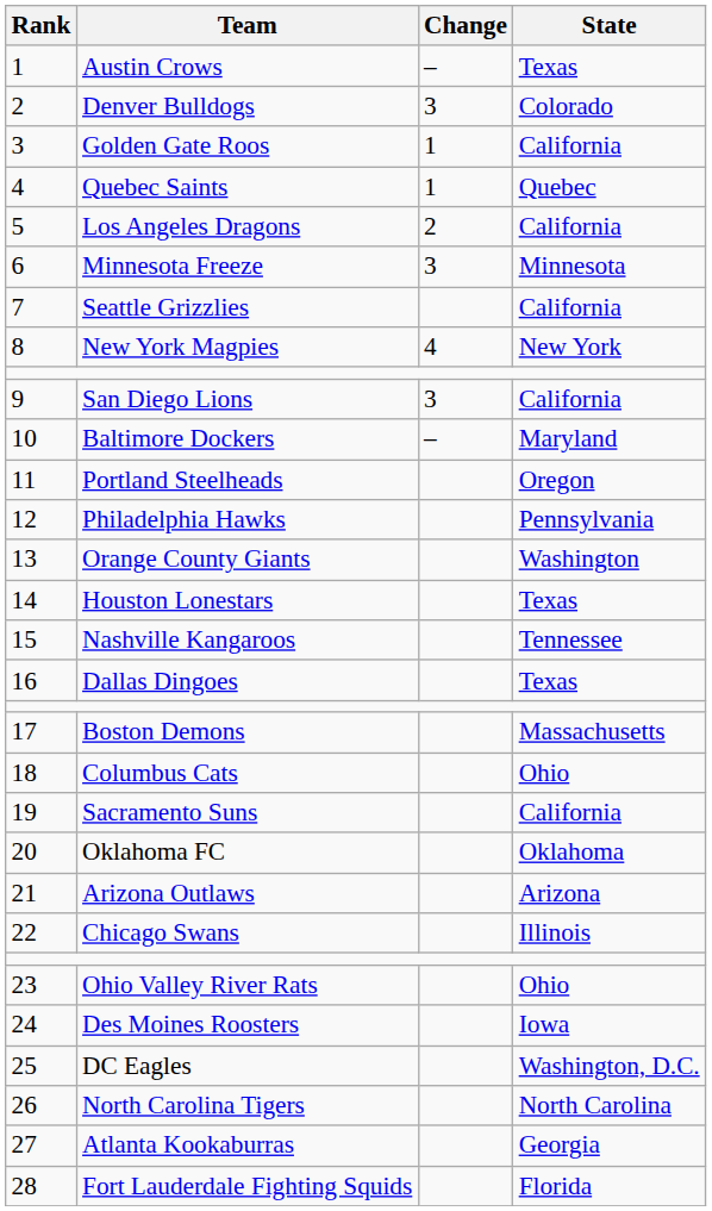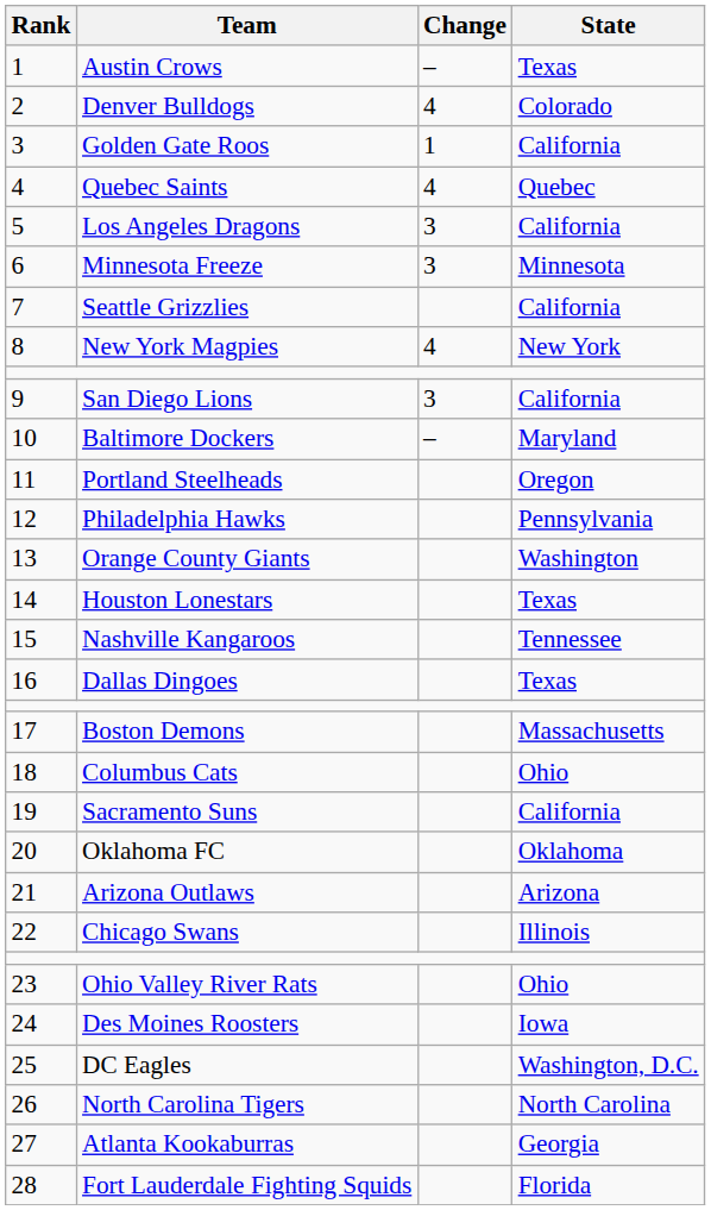 <table class="wikitable">
 <tr>
 <th><strong>Rank</strong></th>
 <th><strong>Team</strong></th>
 <th><strong>Change</strong></th>
 <th>State</th>
 </tr>
 <tr>
 <td>1</td>
 <td><a href='#'>Austin Crows</a></td>
 <td>–</td>
 <td><a href='#'>Texas</a></td>
 </tr>
 <tr>
 <td>2</td>
 <td><a href='#'>Denver Bulldogs</a></td>
-<td> 3</td>
+<td> 4</td>
 <td><a href='#'>Colorado</a></td>
 </tr>
 <tr>
 <td>3</td>
 <td><a href='#'>Golden Gate Roos</a></td>
 <td> 1</td>
 <td><a href='#'>California</a></td>
 </tr>
 <tr>
 <td>4</td>
 <td><a href='#'>Quebec Saints</a></td>
-<td> 1</td>
+<td> 4</td>
 <td><a href='#'>Quebec</a> </td>
 </tr>
 <tr>
 <td>5</td>
 <td><a href='#'>Los Angeles Dragons</a></td>
-<td> 2</td>
+<td> 3</td>
 <td><a href='#'>California</a></td>
 </tr>
 <tr>
 <td>6</td>
 <td><a href='#'>Minnesota Freeze</a></td>
 <td> 3</td>
 <td><a href='#'>Minnesota</a></td>
 </tr>
 <tr>
 <td>7</td>
 <td><a href='#'>Seattle Grizzlies</a></td>
 <td></td>
 <td><a href='#'>California</a></td>
 </tr>
 <tr>
 <td>8</td>
 <td><a href='#'>New York Magpies</a></td>
 <td> 4</td>
 <td><a href='#'>New York</a></td>
 </tr>
 <tr>
 <td colspan="4"></td>
 </tr>
 <tr>
 <td>9</td>
 <td><a href='#'>San Diego Lions</a></td>
 <td> 3</td>
 <td><a href='#'>California</a></td>
 </tr>
 <tr>
 <td>10</td>
 <td><a href='#'>Baltimore Dockers</a></td>
 <td>–</td>
 <td><a href='#'>Maryland</a></td>
 </tr>
 <tr>
 <td>11</td>
 <td><a href='#'>Portland Steelheads</a></td>
 <td></td>
 <td><a href='#'>Oregon</a></td>
 </tr>
 <tr>
 <td>12</td>
 <td><a href='#'>Philadelphia Hawks</a></td>
 <td></td>
 <td><a href='#'>Pennsylvania</a></td>
 </tr>
 <tr>
 <td>13</td>
 <td><a href='#'>Orange County Giants</a></td>
 <td></td>
 <td><a href='#'>Washington</a></td>
 </tr>
 <tr>
 <td>14</td>
 <td><a href='#'>Houston Lonestars</a></td>
 <td></td>
 <td><a href='#'>Texas</a></td>
 </tr>
 <tr>
 <td>15</td>
 <td><a href='#'>Nashville Kangaroos</a></td>
 <td></td>
 <td><a href='#'>Tennessee</a></td>
 </tr>
 <tr>
 <td>16</td>
 <td><a href='#'>Dallas Dingoes</a></td>
 <td></td>
 <td><a href='#'>Texas</a></td>
 </tr>
 <tr>
 <td colspan="4"></td>
 </tr>
 <tr>
 <td>17</td>
 <td><a href='#'>Boston Demons</a></td>
 <td></td>
 <td><a href='#'>Massachusetts</a></td>
 </tr>
 <tr>
 <td>18</td>
 <td><a href='#'>Columbus Cats</a></td>
 <td></td>
 <td><a href='#'>Ohio</a></td>
 </tr>
 <tr>
 <td>19</td>
 <td><a href='#'>Sacramento Suns</a></td>
 <td></td>
 <td><a href='#'>California</a></td>
 </tr>
 <tr>
 <td>20</td>
 <td>Oklahoma FC</td>
 <td></td>
 <td><a href='#'>Oklahoma</a></td>
 </tr>
 <tr>
 <td>21</td>
 <td><a href='#'>Arizona Outlaws</a></td>
 <td></td>
 <td><a href='#'>Arizona</a></td>
 </tr>
 <tr>
 <td>22</td>
 <td><a href='#'>Chicago Swans</a></td>
 <td></td>
 <td><a href='#'>Illinois</a></td>
 </tr>
 <tr>
 <td colspan="4"></td>
 </tr>
 <tr>
 <td>23</td>
 <td><a href='#'>Ohio Valley River Rats</a></td>
 <td></td>
 <td><a href='#'>Ohio</a></td>
 </tr>
 <tr>
 <td>24</td>
 <td><a href='#'>Des Moines Roosters</a></td>
 <td></td>
 <td><a href='#'>Iowa</a></td>
 </tr>
 <tr>
 <td>25</td>
 <td>DC Eagles</td>
 <td></td>
 <td><a href='#'>Washington, D.C.</a></td>
 </tr>
 <tr>
 <td>26</td>
 <td><a href='#'>North Carolina Tigers</a></td>
 <td></td>
 <td><a href='#'>North Carolina</a></td>
 </tr>
 <tr>
 <td>27</td>
 <td><a href='#'>Atlanta Kookaburras</a></td>
 <td></td>
 <td><a href='#'>Georgia</a></td>
 </tr>
 <tr>
 <td>28</td>
 <td><a href='#'>Fort Lauderdale Fighting Squids</a></td>
 <td></td>
 <td><a href='#'>Florida</a></td>
 </tr>
 </table>
